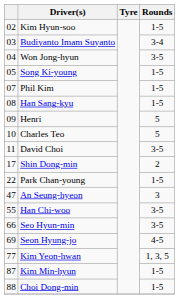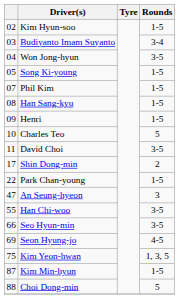 <table class="wikitable" style="font-size: 85%;">
 <tr>
 <th></th>
 <th class="unsortable">Driver(s)</th>
 <th>Tyre</th>
 <th>Rounds</th>
 </tr>
 <tr>
 <td>02</td>
 <td> Kim Hyun-soo</td>
 <td align="center" rowspan=18></td>
 <td align=center>1-5</td>
 </tr>
 <tr>
 <td>03</td>
 <td> <a href='#'>Budiyanto Imam Suyanto</a></td>
 <td align=center>3-4</td>
 </tr>
 <tr>
 <td>04</td>
 <td> Won Jong-hyun</td>
 <td align=center>3-5</td>
 </tr>
 <tr>
 <td>05</td>
 <td> <a href='#'>Song Ki-young</a></td>
 <td align=center>1-5</td>
 </tr>
 <tr>
 <td>07</td>
 <td>Phil Kim</td>
 <td align=center>1-5</td>
 </tr>
 <tr>
 <td>08</td>
 <td> <a href='#'>Han Sang-kyu</a></td>
 <td align=center>1-5</td>
 </tr>
 <tr>
 <td>09</td>
 <td>Henri</td>
-<td align=center>5</td>
+<td align=center>1-5</td>
 </tr>
 <tr>
 <td>10</td>
 <td>Charles Teo</td>
 <td align=center>5</td>
 </tr>
 <tr>
 <td>11</td>
 <td>David Choi</td>
 <td align=center>3-5</td>
 </tr>
 <tr>
 <td>17</td>
 <td> <a href='#'>Shin Dong-min</a></td>
 <td align=center>2</td>
 </tr>
 <tr>
 <td>22</td>
 <td> Park Chan-young</td>
 <td align=center>1-5</td>
 </tr>
 <tr>
 <td>47</td>
 <td> <a href='#'>An Seung-hyeon</a></td>
 <td align=center>3</td>
 </tr>
 <tr>
 <td>55</td>
 <td> <a href='#'>Han Chi-woo</a></td>
 <td align=center>3-5</td>
 </tr>
 <tr>
 <td>66</td>
 <td> <a href='#'>Seo Hyun-min</a></td>
 <td align=center>3-5</td>
 </tr>
 <tr>
 <td>69</td>
 <td> <a href='#'>Seon Hyung-jo</a></td>
 <td align=center>4-5</td>
 </tr>
 <tr>
-<td>77</td>
+<td>75</td>
 <td> <a href='#'>Kim Yeon-hwan</a></td>
 <td align=center>1, 3, 5</td>
 </tr>
 <tr>
 <td>87</td>
 <td> <a href='#'>Kim Min-hyun</a></td>
 <td align=center>1-5</td>
 </tr>
 <tr>
 <td>88</td>
 <td> <a href='#'>Choi Dong-min</a></td>
-<td align=center>1-5</td>
+<td align=center>5</td>
 </tr>
 <tr>
 </tr>
 </table>
